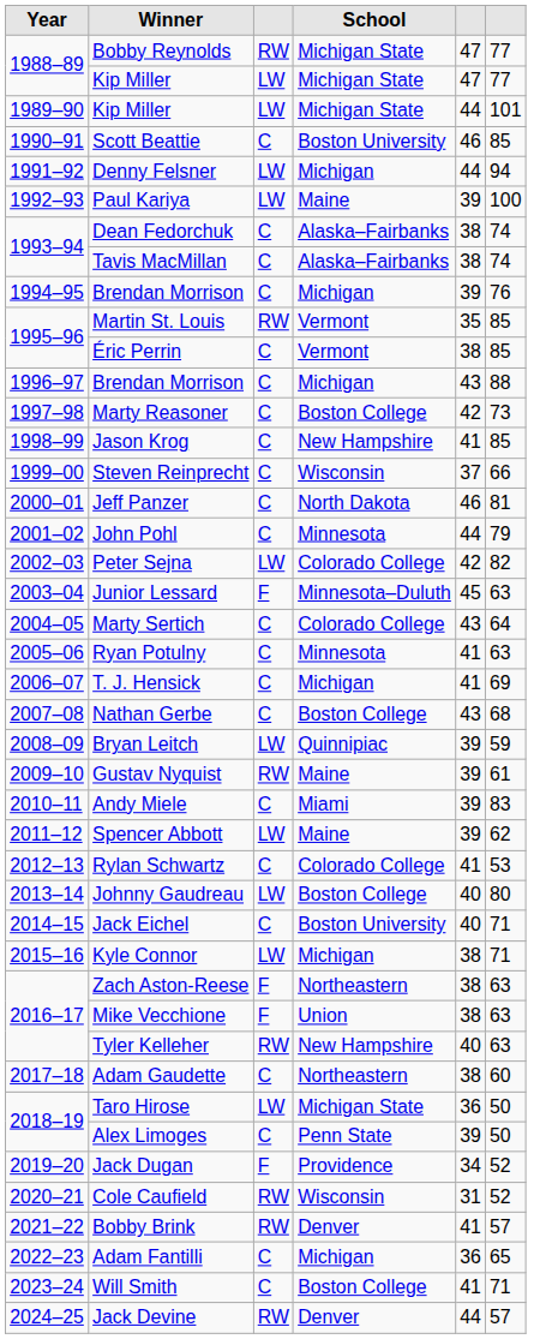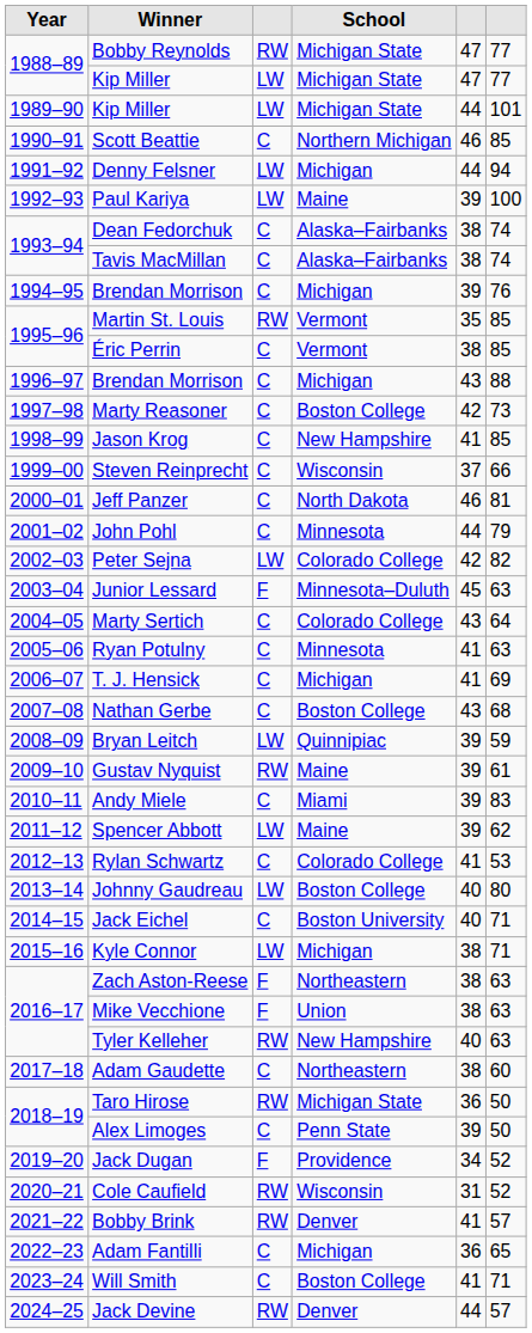 <table class="wikitable sortable">
 <tr>
 <th style="background:#e5e5e5;">Year</th>
 <th style="background:#e5e5e5;">Winner</th>
 <th style="background:#e5e5e5;"></th>
 <th style="background:#e5e5e5;">School</th>
 <th style="background:#e5e5e5;"></th>
 <th style="width:1em; background:#e5e5e5;"></th>
 </tr>
 <tr>
 <td rowspan=2><a href='#'>1988–89</a></td>
 <td><a href='#'>Bobby Reynolds</a></td>
 <td><a href='#'>RW</a></td>
 <td><a href='#'>Michigan State</a></td>
 <td>47</td>
 <td>77</td>
 </tr>
 <tr>
 <td><a href='#'>Kip Miller</a></td>
 <td><a href='#'>LW</a></td>
 <td><a href='#'>Michigan State</a></td>
 <td>47</td>
 <td>77</td>
 </tr>
 <tr>
 <td><a href='#'>1989–90</a></td>
 <td><a href='#'>Kip Miller</a></td>
 <td><a href='#'>LW</a></td>
 <td><a href='#'>Michigan State</a></td>
 <td>44</td>
 <td>101</td>
 </tr>
 <tr>
 <td><a href='#'>1990–91</a></td>
 <td><a href='#'>Scott Beattie</a></td>
 <td><a href='#'>C</a></td>
-<td><a href='#'>Boston University</a></td>
+<td><a href='#'>Northern Michigan</a></td>
 <td>46</td>
 <td>85</td>
 </tr>
 <tr>
 <td><a href='#'>1991–92</a></td>
 <td><a href='#'>Denny Felsner</a></td>
 <td><a href='#'>LW</a></td>
 <td><a href='#'>Michigan</a></td>
 <td>44</td>
 <td>94</td>
 </tr>
 <tr>
 <td><a href='#'>1992–93</a></td>
 <td><a href='#'>Paul Kariya</a></td>
 <td><a href='#'>LW</a></td>
 <td><a href='#'>Maine</a></td>
 <td>39</td>
 <td>100</td>
 </tr>
 <tr>
 <td rowspan=2><a href='#'>1993–94</a></td>
 <td><a href='#'>Dean Fedorchuk</a></td>
 <td><a href='#'>C</a></td>
 <td><a href='#'>Alaska–Fairbanks</a></td>
 <td>38</td>
 <td>74</td>
 </tr>
 <tr>
 <td><a href='#'>Tavis MacMillan</a></td>
 <td><a href='#'>C</a></td>
 <td><a href='#'>Alaska–Fairbanks</a></td>
 <td>38</td>
 <td>74</td>
 </tr>
 <tr>
 <td><a href='#'>1994–95</a></td>
 <td><a href='#'>Brendan Morrison</a></td>
 <td><a href='#'>C</a></td>
 <td><a href='#'>Michigan</a></td>
 <td>39</td>
 <td>76</td>
 </tr>
 <tr>
 <td rowspan=2><a href='#'>1995–96</a></td>
 <td><a href='#'>Martin St. Louis</a></td>
 <td><a href='#'>RW</a></td>
 <td><a href='#'>Vermont</a></td>
 <td>35</td>
 <td>85</td>
 </tr>
 <tr>
 <td><a href='#'>Éric Perrin</a></td>
 <td><a href='#'>C</a></td>
 <td><a href='#'>Vermont</a></td>
 <td>38</td>
 <td>85</td>
 </tr>
 <tr>
 <td><a href='#'>1996–97</a></td>
 <td><a href='#'>Brendan Morrison</a></td>
 <td><a href='#'>C</a></td>
 <td><a href='#'>Michigan</a></td>
 <td>43</td>
 <td>88</td>
 </tr>
 <tr>
 <td><a href='#'>1997–98</a></td>
 <td><a href='#'>Marty Reasoner</a></td>
 <td><a href='#'>C</a></td>
 <td><a href='#'>Boston College</a></td>
 <td>42</td>
 <td>73</td>
 </tr>
 <tr>
 <td><a href='#'>1998–99</a></td>
 <td><a href='#'>Jason Krog</a></td>
 <td><a href='#'>C</a></td>
 <td><a href='#'>New Hampshire</a></td>
 <td>41</td>
 <td>85</td>
 </tr>
 <tr>
 <td><a href='#'>1999–00</a></td>
 <td><a href='#'>Steven Reinprecht</a></td>
 <td><a href='#'>C</a></td>
 <td><a href='#'>Wisconsin</a></td>
 <td>37</td>
 <td>66</td>
 </tr>
 <tr>
 <td><a href='#'>2000–01</a></td>
 <td><a href='#'>Jeff Panzer</a></td>
 <td><a href='#'>C</a></td>
 <td><a href='#'>North Dakota</a></td>
 <td>46</td>
 <td>81</td>
 </tr>
 <tr>
 <td><a href='#'>2001–02</a></td>
 <td><a href='#'>John Pohl</a></td>
 <td><a href='#'>C</a></td>
 <td><a href='#'>Minnesota</a></td>
 <td>44</td>
 <td>79</td>
 </tr>
 <tr>
 <td><a href='#'>2002–03</a></td>
 <td><a href='#'>Peter Sejna</a></td>
 <td><a href='#'>LW</a></td>
 <td><a href='#'>Colorado College</a></td>
 <td>42</td>
 <td>82</td>
 </tr>
 <tr>
 <td><a href='#'>2003–04</a></td>
 <td><a href='#'>Junior Lessard</a></td>
 <td><a href='#'>F</a></td>
 <td><a href='#'>Minnesota–Duluth</a></td>
 <td>45</td>
 <td>63</td>
 </tr>
 <tr>
 <td><a href='#'>2004–05</a></td>
 <td><a href='#'>Marty Sertich</a></td>
 <td><a href='#'>C</a></td>
 <td><a href='#'>Colorado College</a></td>
 <td>43</td>
 <td>64</td>
 </tr>
 <tr>
 <td><a href='#'>2005–06</a></td>
 <td><a href='#'>Ryan Potulny</a></td>
 <td><a href='#'>C</a></td>
 <td><a href='#'>Minnesota</a></td>
 <td>41</td>
 <td>63</td>
 </tr>
 <tr>
 <td><a href='#'>2006–07</a></td>
 <td><a href='#'>T. J. Hensick</a></td>
 <td><a href='#'>C</a></td>
 <td><a href='#'>Michigan</a></td>
 <td>41</td>
 <td>69</td>
 </tr>
 <tr>
 <td><a href='#'>2007–08</a></td>
 <td><a href='#'>Nathan Gerbe</a></td>
 <td><a href='#'>C</a></td>
 <td><a href='#'>Boston College</a></td>
 <td>43</td>
 <td>68</td>
 </tr>
 <tr>
 <td><a href='#'>2008–09</a></td>
 <td><a href='#'>Bryan Leitch</a></td>
 <td><a href='#'>LW</a></td>
 <td><a href='#'>Quinnipiac</a></td>
 <td>39</td>
 <td>59</td>
 </tr>
 <tr>
 <td><a href='#'>2009–10</a></td>
 <td><a href='#'>Gustav Nyquist</a></td>
 <td><a href='#'>RW</a></td>
 <td><a href='#'>Maine</a></td>
 <td>39</td>
 <td>61</td>
 </tr>
 <tr>
 <td><a href='#'>2010–11</a></td>
 <td><a href='#'>Andy Miele</a></td>
 <td><a href='#'>C</a></td>
 <td><a href='#'>Miami</a></td>
 <td>39</td>
 <td>83</td>
 </tr>
 <tr>
 <td><a href='#'>2011–12</a></td>
 <td><a href='#'>Spencer Abbott</a></td>
 <td><a href='#'>LW</a></td>
 <td><a href='#'>Maine</a></td>
 <td>39</td>
 <td>62</td>
 </tr>
 <tr>
 <td><a href='#'>2012–13</a></td>
 <td><a href='#'>Rylan Schwartz</a></td>
 <td><a href='#'>C</a></td>
 <td><a href='#'>Colorado College</a></td>
 <td>41</td>
 <td>53</td>
 </tr>
 <tr>
 <td><a href='#'>2013–14</a></td>
 <td><a href='#'>Johnny Gaudreau</a></td>
 <td><a href='#'>LW</a></td>
 <td><a href='#'>Boston College</a></td>
 <td>40</td>
 <td>80</td>
 </tr>
 <tr>
 <td><a href='#'>2014–15</a></td>
 <td><a href='#'>Jack Eichel</a></td>
 <td><a href='#'>C</a></td>
 <td><a href='#'>Boston University</a></td>
 <td>40</td>
 <td>71</td>
 </tr>
 <tr>
 <td><a href='#'>2015–16</a></td>
 <td><a href='#'>Kyle Connor</a></td>
 <td><a href='#'>LW</a></td>
 <td><a href='#'>Michigan</a></td>
 <td>38</td>
 <td>71</td>
 </tr>
 <tr>
 <td rowspan=3><a href='#'>2016–17</a></td>
 <td><a href='#'>Zach Aston-Reese</a></td>
 <td><a href='#'>F</a></td>
 <td><a href='#'>Northeastern</a></td>
 <td>38</td>
 <td>63</td>
 </tr>
 <tr>
 <td><a href='#'>Mike Vecchione</a></td>
 <td><a href='#'>F</a></td>
 <td><a href='#'>Union</a></td>
 <td>38</td>
 <td>63</td>
 </tr>
 <tr>
 <td><a href='#'>Tyler Kelleher</a></td>
 <td><a href='#'>RW</a></td>
 <td><a href='#'>New Hampshire</a></td>
 <td>40</td>
 <td>63</td>
 </tr>
 <tr>
 <td><a href='#'>2017–18</a></td>
 <td><a href='#'>Adam Gaudette</a></td>
 <td><a href='#'>C</a></td>
 <td><a href='#'>Northeastern</a></td>
 <td>38</td>
 <td>60</td>
 </tr>
 <tr>
 <td rowspan=2><a href='#'>2018–19</a></td>
 <td><a href='#'>Taro Hirose</a></td>
-<td><a href='#'>LW</a></td>
+<td><a href='#'>RW</a></td>
 <td><a href='#'>Michigan State</a></td>
 <td>36</td>
 <td>50</td>
 </tr>
 <tr>
 <td><a href='#'>Alex Limoges</a></td>
 <td><a href='#'>C</a></td>
 <td><a href='#'>Penn State</a></td>
 <td>39</td>
 <td>50</td>
 </tr>
 <tr>
 <td><a href='#'>2019–20</a></td>
 <td><a href='#'>Jack Dugan</a></td>
 <td><a href='#'>F</a></td>
 <td><a href='#'>Providence</a></td>
 <td>34</td>
 <td>52</td>
 </tr>
 <tr>
 <td><a href='#'>2020–21</a></td>
 <td><a href='#'>Cole Caufield</a></td>
 <td><a href='#'>RW</a></td>
 <td><a href='#'>Wisconsin</a></td>
 <td>31</td>
 <td>52</td>
 </tr>
 <tr>
 <td><a href='#'>2021–22</a></td>
 <td><a href='#'>Bobby Brink</a></td>
 <td><a href='#'>RW</a></td>
 <td><a href='#'>Denver</a></td>
 <td>41</td>
 <td>57</td>
 </tr>
 <tr>
 <td><a href='#'>2022–23</a></td>
 <td><a href='#'>Adam Fantilli</a></td>
 <td><a href='#'>C</a></td>
 <td><a href='#'>Michigan</a></td>
 <td>36</td>
 <td>65</td>
 </tr>
 <tr>
 <td><a href='#'>2023–24</a></td>
 <td><a href='#'>Will Smith</a></td>
 <td><a href='#'>C</a></td>
 <td><a href='#'>Boston College</a></td>
 <td>41</td>
 <td>71</td>
 </tr>
 <tr>
 <td><a href='#'>2024–25</a></td>
 <td><a href='#'>Jack Devine</a></td>
 <td><a href='#'>RW</a></td>
 <td><a href='#'>Denver</a></td>
 <td>44</td>
 <td>57</td>
 </tr>
 </table>
